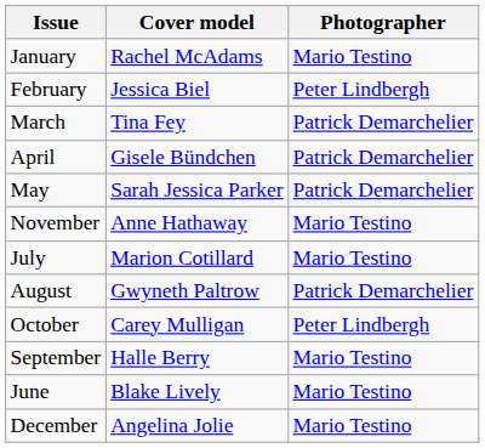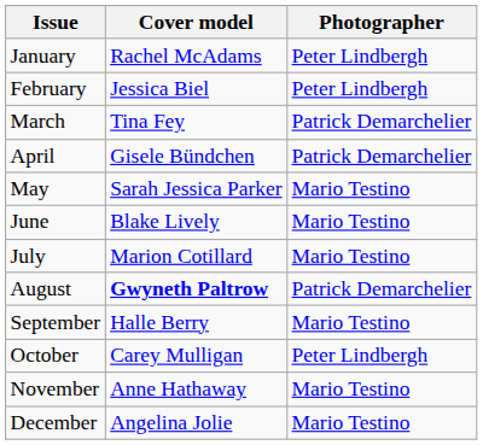 <table class="sortable wikitable">
 <tr>
 <th style="text-align:center;">Issue</th>
 <th style="text-align:center;">Cover model</th>
 <th style="text-align:center;">Photographer</th>
 </tr>
 <tr>
 <td>January</td>
 <td><a href='#'>Rachel McAdams</a></td>
-<td><a href='#'>Mario Testino</a></td>
+<td><a href='#'>Peter Lindbergh</a></td>
 </tr>
 <tr>
 <td>February</td>
 <td><a href='#'>Jessica Biel</a></td>
 <td><a href='#'>Peter Lindbergh</a></td>
 </tr>
 <tr>
 <td>March</td>
 <td><a href='#'>Tina Fey</a></td>
 <td><a href='#'>Patrick Demarchelier</a></td>
 </tr>
 <tr>
 <td>April</td>
 <td><a href='#'>Gisele Bündchen</a></td>
 <td><a href='#'>Patrick Demarchelier</a></td>
 </tr>
 <tr>
 <td>May</td>
 <td><a href='#'>Sarah Jessica Parker</a></td>
-<td><a href='#'>Patrick Demarchelier</a></td>
+<td><a href='#'>Mario Testino</a></td>
 </tr>
 <tr>
-<td>November</td>
-<td><a href='#'>Anne Hathaway</a></td>
+<td>June</td>
+<td><a href='#'>Blake Lively</a></td>
 <td><a href='#'>Mario Testino</a></td>
 </tr>
 <tr>
 <td>July</td>
 <td><a href='#'>Marion Cotillard</a></td>
 <td><a href='#'>Mario Testino</a></td>
 </tr>
 <tr>
 <td>August</td>
-<td><a href='#'>Gwyneth Paltrow</a></td>
+<td><strong><a href='#'>Gwyneth Paltrow</a></strong></td>
 <td><a href='#'>Patrick Demarchelier</a></td>
+</tr>
+<tr>
+<td>September</td>
+<td><a href='#'>Halle Berry</a></td>
+<td><a href='#'>Mario Testino</a></td>
 </tr>
 <tr>
 <td>October</td>
 <td><a href='#'>Carey Mulligan</a></td>
 <td><a href='#'>Peter Lindbergh</a></td>
 </tr>
 <tr>
-<td>September</td>
-<td><a href='#'>Halle Berry</a></td>
-<td><a href='#'>Mario Testino</a></td>
-</tr>
-<tr>
-<td>June</td>
-<td><a href='#'>Blake Lively</a></td>
+<td>November</td>
+<td><a href='#'>Anne Hathaway</a></td>
 <td><a href='#'>Mario Testino</a></td>
 </tr>
 <tr>
 <td>December</td>
 <td><a href='#'>Angelina Jolie</a></td>
 <td><a href='#'>Mario Testino</a></td>
 </tr>
 </table>
